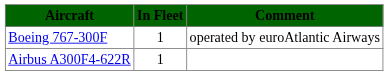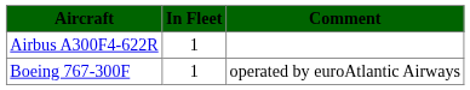 <table class="toccolours" border="1" cellpadding="3" style="border-collapse:collapse;margin:1em auto">
 <tr style="background:darkgreen;">
 <th><span>Aircraft</span></th>
 <th><span>In Fleet</span></th>
 <th><span>Comment</span></th>
 </tr>
 <tr>
+<td><a href='#'>Airbus A300F4-622R</a></td>
+<td align=center>1</td>
+<td></td>
+</tr>
+<tr>
 <td><a href='#'>Boeing 767-300F</a></td>
 <td align=center>1</td>
 <td>operated by euroAtlantic Airways</td>
 </tr>
-<tr>
-<td><a href='#'>Airbus A300F4-622R</a></td>
-<td align=center>1</td>
-<td></td>
-</tr>
 </table>
